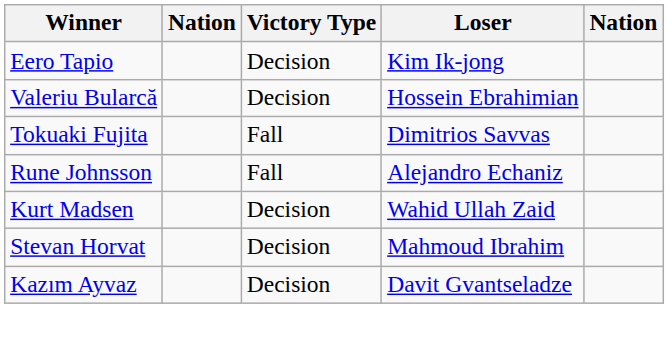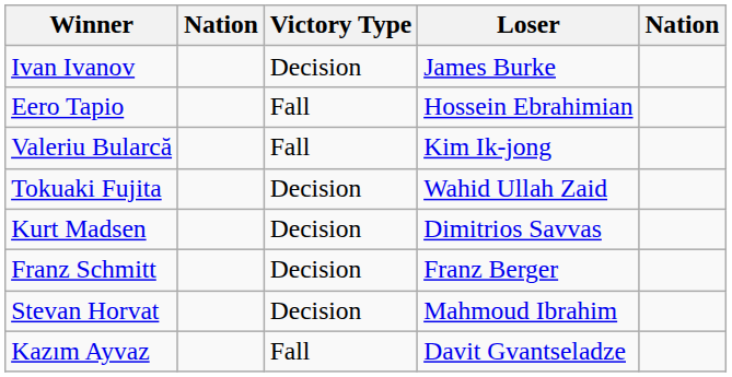 <table class="wikitable sortable" style="text-align:left;">
 <tr>
 <th>Winner</th>
 <th>Nation</th>
 <th>Victory Type</th>
 <th>Loser</th>
 <th>Nation</th>
 </tr>
 <tr>
+<td><a href='#'>Ivan Ivanov</a></td>
+<td></td>
+<td>Decision</td>
+<td><a href='#'>James Burke</a></td>
+<td></td>
+</tr>
+<tr>
 <td><a href='#'>Eero Tapio</a></td>
 <td></td>
-<td>Decision</td>
-<td><a href='#'>Kim Ik-jong</a></td>
+<td>Fall</td>
+<td><a href='#'>Hossein Ebrahimian</a></td>
 <td></td>
 </tr>
 <tr>
 <td><a href='#'>Valeriu Bularcă</a></td>
 <td></td>
-<td>Decision</td>
-<td><a href='#'>Hossein Ebrahimian</a></td>
+<td>Fall</td>
+<td><a href='#'>Kim Ik-jong</a></td>
 <td></td>
 </tr>
 <tr>
 <td><a href='#'>Tokuaki Fujita</a></td>
 <td></td>
-<td>Fall</td>
-<td><a href='#'>Dimitrios Savvas</a></td>
-<td></td>
-</tr>
-<tr>
-<td><a href='#'>Rune Johnsson</a></td>
-<td></td>
-<td>Fall</td>
-<td><a href='#'>Alejandro Echaniz</a></td>
+<td>Decision</td>
+<td><a href='#'>Wahid Ullah Zaid</a></td>
 <td></td>
 </tr>
 <tr>
 <td><a href='#'>Kurt Madsen</a></td>
 <td></td>
 <td>Decision</td>
-<td><a href='#'>Wahid Ullah Zaid</a></td>
+<td><a href='#'>Dimitrios Savvas</a></td>
+<td></td>
+</tr>
+<tr>
+<td><a href='#'>Franz Schmitt</a></td>
+<td></td>
+<td>Decision</td>
+<td><a href='#'>Franz Berger</a></td>
 <td></td>
 </tr>
 <tr>
 <td><a href='#'>Stevan Horvat</a></td>
 <td></td>
 <td>Decision</td>
 <td><a href='#'>Mahmoud Ibrahim</a></td>
 <td></td>
 </tr>
 <tr>
 <td><a href='#'>Kazım Ayvaz</a></td>
 <td></td>
-<td>Decision</td>
+<td>Fall</td>
 <td><a href='#'>Davit Gvantseladze</a></td>
 <td></td>
 </tr>
 </table>
